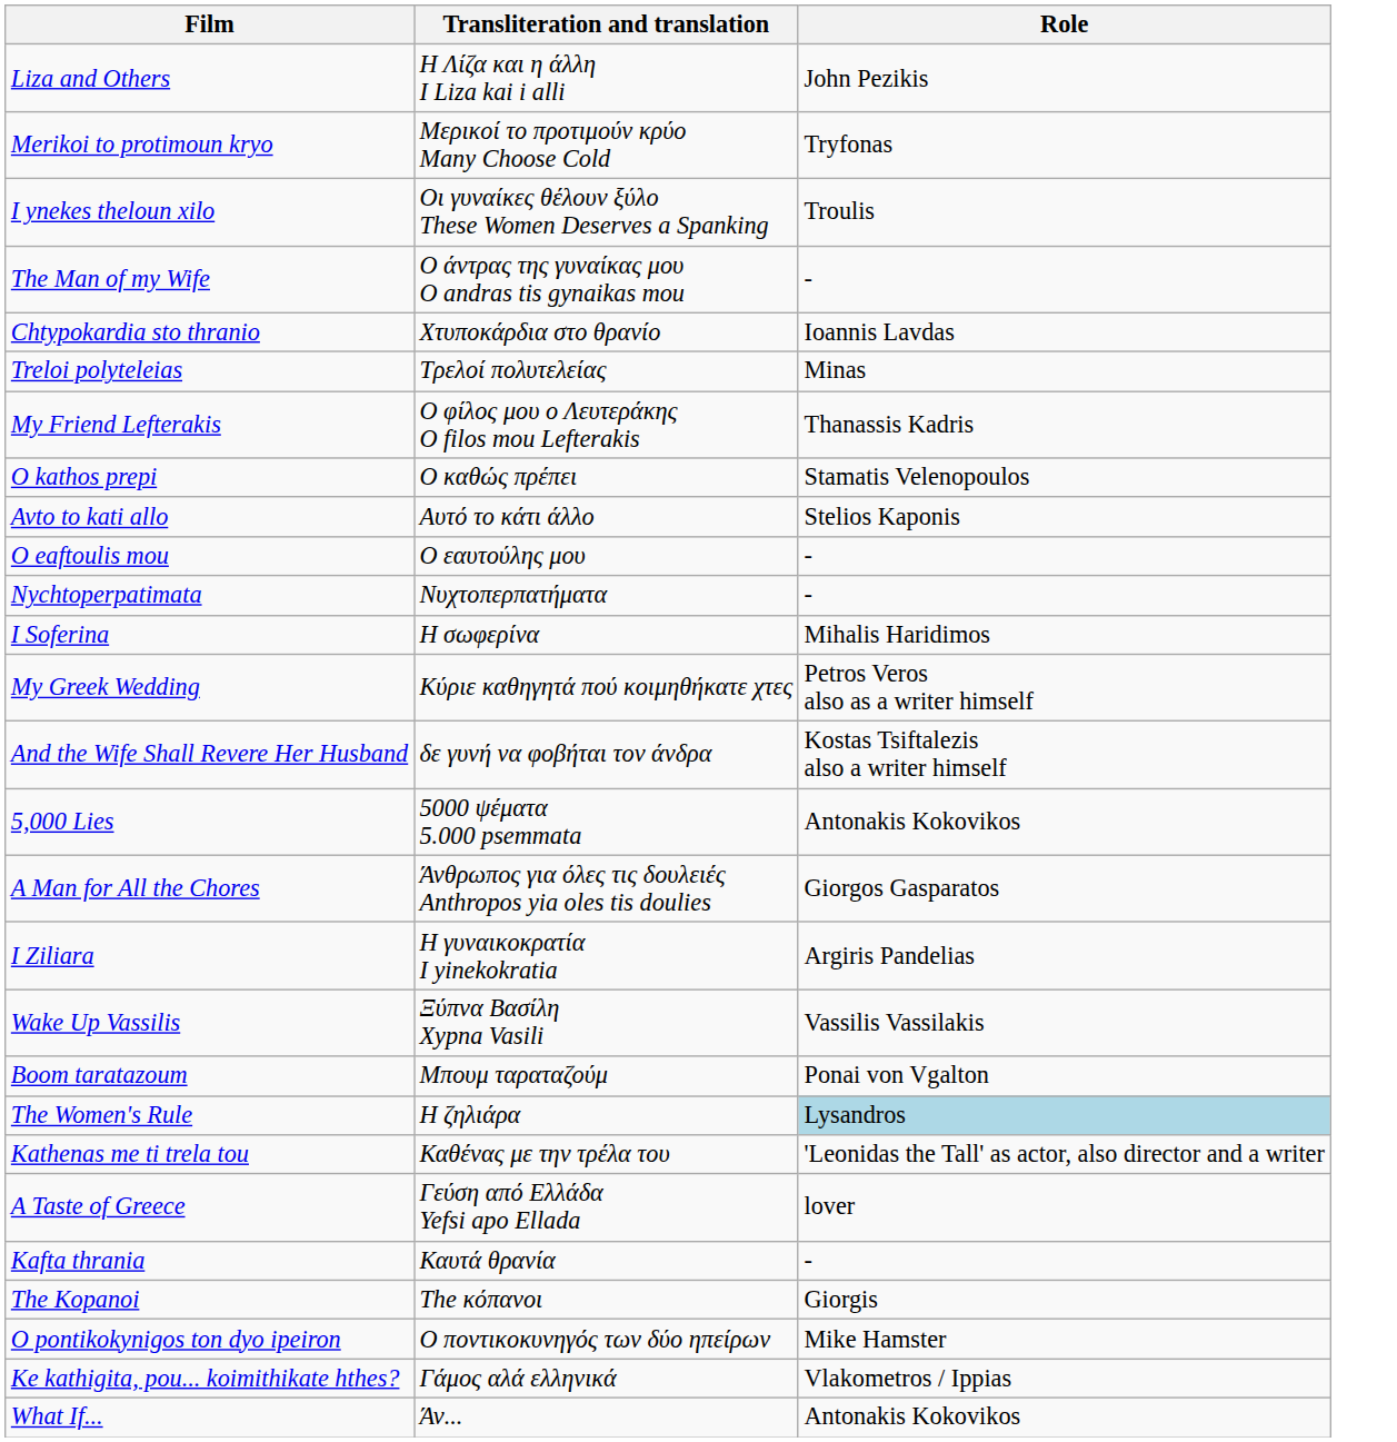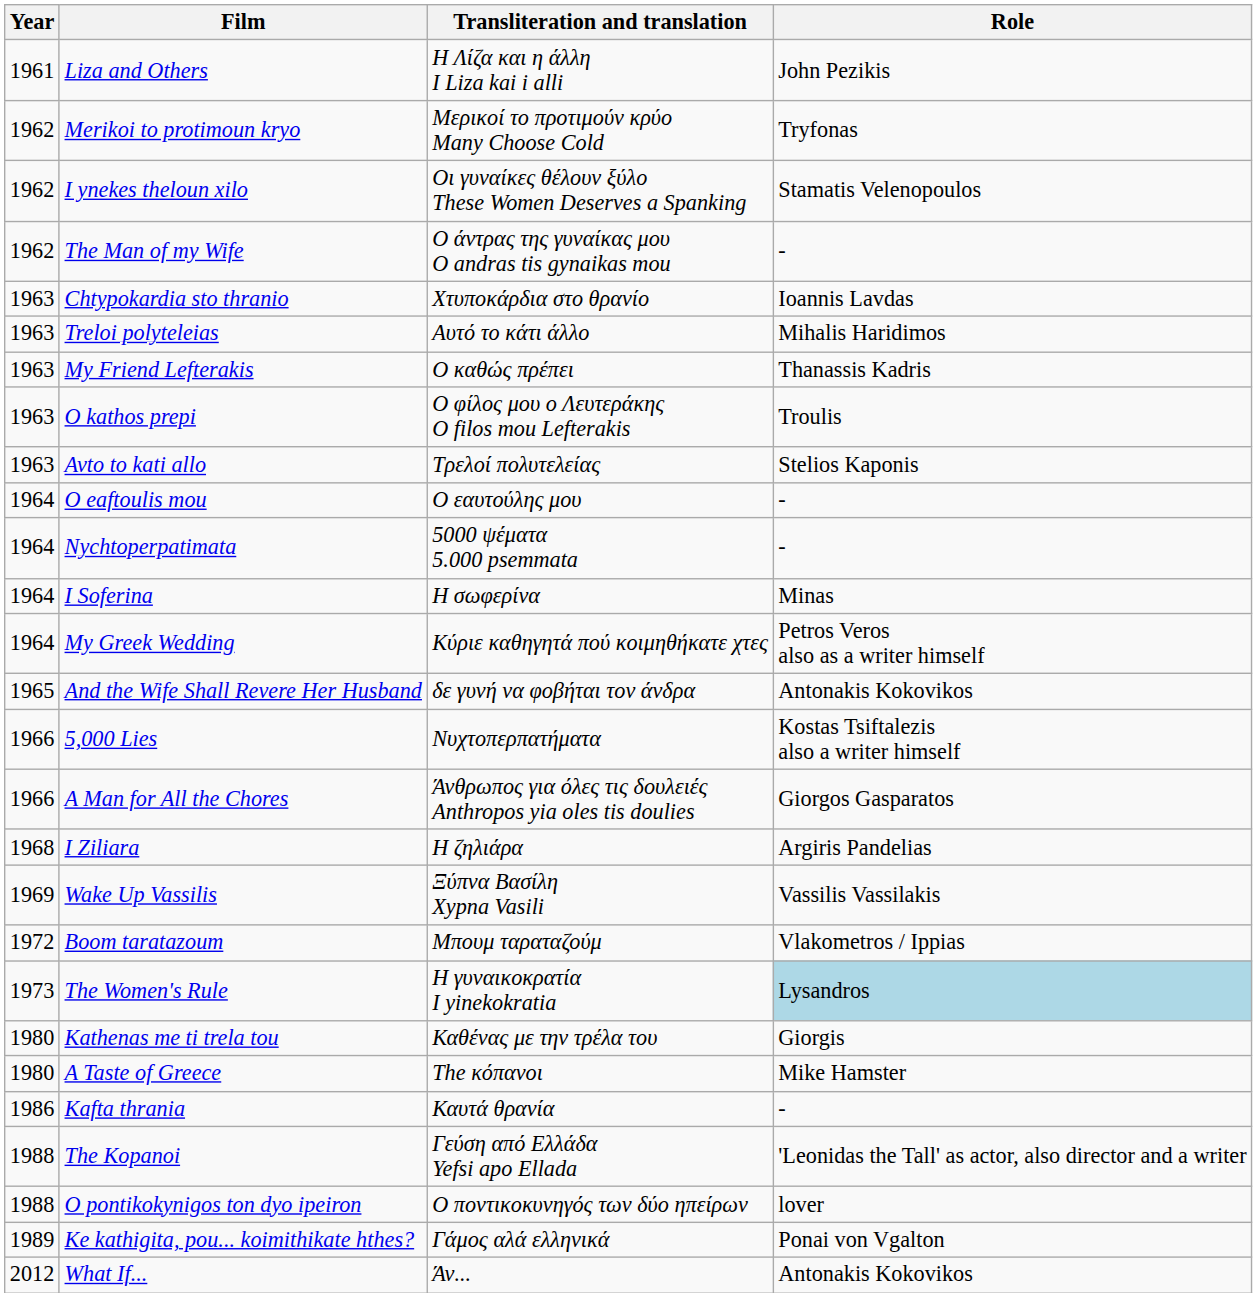 <table class="wikitable">
 <tr>
+<th>Year</th>
 <th>Film</th>
 <th>Transliteration and translation</th>
 <th>Role</th>
 </tr>
 <tr>
+<td>1961</td>
 <td><em><a href='#'>Liza and Others</a></em></td>
 <td><em>Η Λίζα και η άλλη</em><br><em>I Liza kai i alli</em></td>
 <td>John Pezikis</td>
 </tr>
 <tr>
+<td>1962</td>
 <td><em><a href='#'>Merikoi to protimoun kryo</a></em></td>
 <td><em>Μερικοί το προτιμούν κρύο</em><br><em>Many Choose Cold</em></td>
 <td>Tryfonas</td>
 </tr>
 <tr>
+<td>1962</td>
 <td><em><a href='#'>I ynekes theloun xilo</a></em></td>
 <td><em>Οι γυναίκες θέλουν ξύλο</em><br><em>These Women Deserves a Spanking</em></td>
-<td>Troulis</td>
+<td>Stamatis Velenopoulos</td>
 </tr>
 <tr>
+<td>1962</td>
 <td><em><a href='#'>The Man of my Wife</a></em></td>
 <td><em>Ο άντρας της γυναίκας μου</em><br><em>O andras tis gynaikas mou</em></td>
 <td>-</td>
 </tr>
 <tr>
+<td>1963</td>
 <td><em><a href='#'>Chtypokardia sto thranio</a></em></td>
 <td><em>Χτυποκάρδια στο θρανίο</em></td>
 <td>Ioannis Lavdas</td>
 </tr>
 <tr>
+<td>1963</td>
 <td><em><a href='#'>Treloi polyteleias</a></em></td>
-<td><em>Τρελοί πολυτελείας</em></td>
-<td>Minas</td>
+<td><em>Αυτό το κάτι άλλο</em></td>
+<td>Mihalis Haridimos</td>
 </tr>
 <tr>
+<td>1963</td>
 <td><em><a href='#'>My Friend Lefterakis</a></em></td>
-<td><em>Ο φίλος μου ο Λευτεράκης</em><br><em>O filos mou Lefterakis</em></td>
+<td><em>Ο καθώς πρέπει</em></td>
 <td>Thanassis Kadris</td>
 </tr>
 <tr>
+<td>1963</td>
 <td><em><a href='#'>O kathos prepi</a></em></td>
-<td><em>Ο καθώς πρέπει</em></td>
-<td>Stamatis Velenopoulos</td>
+<td><em>Ο φίλος μου ο Λευτεράκης</em><br><em>O filos mou Lefterakis</em></td>
+<td>Troulis</td>
 </tr>
 <tr>
+<td>1963</td>
 <td><em><a href='#'>Avto to kati allo</a></em></td>
-<td><em>Αυτό το κάτι άλλο</em></td>
+<td><em>Τρελοί πολυτελείας</em></td>
 <td>Stelios Kaponis</td>
 </tr>
 <tr>
+<td>1964</td>
 <td><em><a href='#'>O eaftoulis mou</a></em></td>
 <td><em>Ο εαυτούλης μου</em></td>
 <td>-</td>
 </tr>
 <tr>
+<td>1964</td>
 <td><em><a href='#'>Nychtoperpatimata</a></em></td>
-<td><em>Νυχτοπερπατήματα</em></td>
+<td><em>5000 ψέματα</em><br><em>5.000 psemmata</em></td>
 <td>-</td>
 </tr>
 <tr>
+<td>1964</td>
 <td><em><a href='#'>I Soferina</a></em></td>
 <td><em>Η σωφερίνα</em></td>
-<td>Mihalis Haridimos</td>
+<td>Minas</td>
 </tr>
 <tr>
+<td>1964</td>
 <td><em><a href='#'>My Greek Wedding</a></em></td>
 <td><em>Κύριε καθηγητά πού κοιμηθήκατε χτες</em></td>
 <td>Petros Veros<br>also as a writer himself</td>
 </tr>
 <tr>
+<td>1965</td>
 <td><em><a href='#'>And the Wife Shall Revere Her Husband</a></em></td>
 <td><em> δε γυνή να φοβήται τον άνδρα</em></td>
+<td>Antonakis Kokovikos</td>
+</tr>
+<tr>
+<td>1966</td>
+<td><em><a href='#'>5,000 Lies</a></em></td>
+<td><em>Νυχτοπερπατήματα</em></td>
 <td>Kostas Tsiftalezis<br> also a writer himself</td>
 </tr>
 <tr>
-<td><em><a href='#'>5,000 Lies</a></em></td>
-<td><em>5000 ψέματα</em><br><em>5.000 psemmata</em></td>
-<td>Antonakis Kokovikos</td>
-</tr>
-<tr>
+<td>1966</td>
 <td><em><a href='#'>A Man for All the Chores</a></em></td>
 <td><em>Άνθρωπος για όλες τις δουλειές</em><br><em>Anthropos yia oles tis doulies</em></td>
 <td>Giorgos Gasparatos</td>
 </tr>
 <tr>
+<td>1968</td>
 <td><em><a href='#'>I Ziliara</a></em></td>
-<td><em>Η γυναικοκρατία</em><br><em>I yinekokratia</em></td>
+<td><em>Η ζηλιάρα</em></td>
 <td>Argiris Pandelias</td>
 </tr>
 <tr>
+<td>1969</td>
 <td><em><a href='#'>Wake Up Vassilis</a></em></td>
 <td><em>Ξύπνα Βασίλη</em><br><em>Xypna Vasili</em></td>
 <td>Vassilis Vassilakis</td>
 </tr>
 <tr>
+<td>1972</td>
 <td><em><a href='#'>Boom taratazoum</a></em></td>
 <td><em>Μπουμ ταραταζούμ</em></td>
-<td>Ponai von Vgalton</td>
+<td>Vlakometros / Ippias</td>
 </tr>
 <tr>
+<td>1973</td>
 <td><em><a href='#'>The Women's Rule</a></em></td>
-<td><em>Η ζηλιάρα</em></td>
+<td><em>Η γυναικοκρατία</em><br><em>I yinekokratia</em></td>
 <td style="background: lightblue;">Lysandros</td>
 </tr>
 <tr>
+<td>1980</td>
 <td><em><a href='#'>Kathenas me ti trela tou</a></em></td>
 <td><em>Καθένας με την τρέλα του</em></td>
-<td>'Leonidas the Tall' as actor, also director and a writer</td>
+<td>Giorgis</td>
 </tr>
 <tr>
+<td>1980</td>
 <td><em><a href='#'>A Taste of Greece</a></em></td>
-<td><em>Γεύση από Ελλάδα</em><br><em>Yefsi apo Ellada</em></td>
-<td>lover</td>
+<td><em>The κόπανοι</em></td>
+<td>Mike Hamster</td>
 </tr>
 <tr>
+<td>1986</td>
 <td><em><a href='#'>Kafta thrania</a></em></td>
 <td><em>Καυτά θρανία</em></td>
 <td>-</td>
 </tr>
 <tr>
+<td>1988</td>
 <td><em><a href='#'>The Kopanoi</a></em></td>
-<td><em>The κόπανοι</em></td>
-<td>Giorgis</td>
+<td><em>Γεύση από Ελλάδα</em><br><em>Yefsi apo Ellada</em></td>
+<td>'Leonidas the Tall' as actor, also director and a writer</td>
 </tr>
 <tr>
+<td>1988</td>
 <td><em><a href='#'>O pontikokynigos ton dyo ipeiron</a></em></td>
 <td><em>Ο ποντικοκυνηγός των δύο ηπείρων</em></td>
-<td>Mike Hamster</td>
+<td>lover</td>
 </tr>
 <tr>
+<td>1989</td>
 <td><em><a href='#'>Ke kathigita, pou... koimithikate hthes?</a></em></td>
 <td><em>Γάμος αλά ελληνικά</em></td>
-<td>Vlakometros / Ippias</td>
+<td>Ponai von Vgalton</td>
 </tr>
 <tr>
+<td>2012</td>
 <td><em><a href='#'>What If...</a></em></td>
 <td><em>Άν...</em></td>
 <td>Antonakis Kokovikos</td>
 </tr>
 </table>
